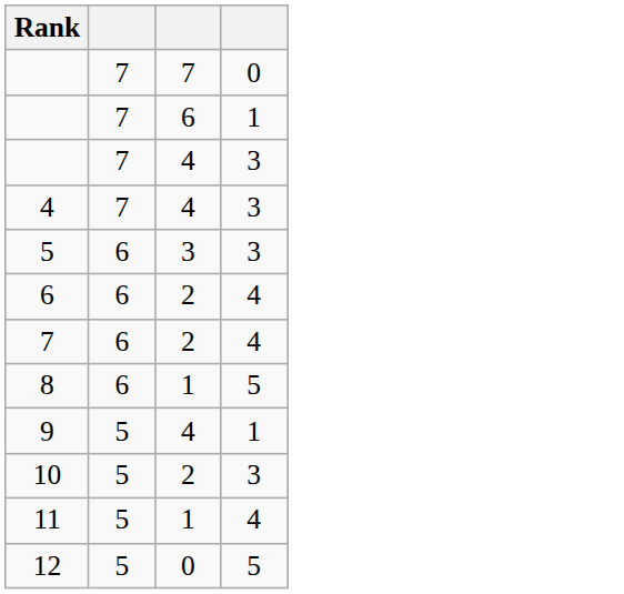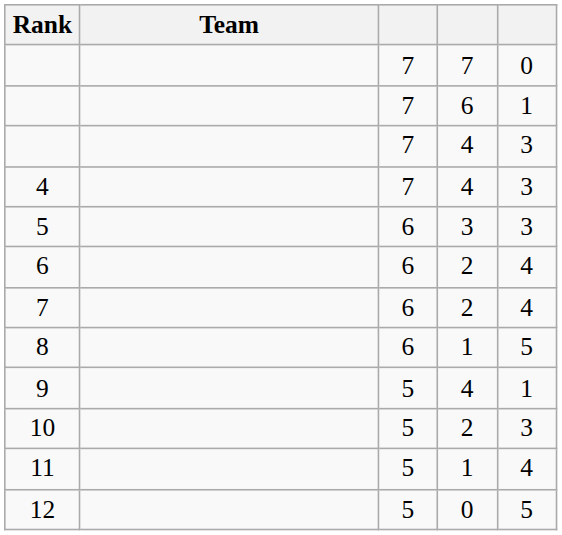 <table class="wikitable" style="text-align: center;">
 <tr>
 <th width=40>Rank</th>
+<th width=180>Team</th>
 <th width=30></th>
 <th width=30></th>
 <th width=30></th>
 </tr>
 <tr>
 <td></td>
+<td align=left></td>
 <td>7</td>
 <td>7</td>
 <td>0</td>
 </tr>
 <tr>
 <td></td>
+<td align=left></td>
 <td>7</td>
 <td>6</td>
 <td>1</td>
 </tr>
 <tr>
 <td></td>
+<td align=left></td>
 <td>7</td>
 <td>4</td>
 <td>3</td>
 </tr>
 <tr>
 <td>4</td>
+<td align=left></td>
 <td>7</td>
 <td>4</td>
 <td>3</td>
 </tr>
 <tr>
 <td>5</td>
+<td align=left></td>
 <td>6</td>
 <td>3</td>
 <td>3</td>
 </tr>
 <tr>
 <td>6</td>
+<td align=left></td>
 <td>6</td>
 <td>2</td>
 <td>4</td>
 </tr>
 <tr>
 <td>7</td>
+<td align=left></td>
 <td>6</td>
 <td>2</td>
 <td>4</td>
 </tr>
 <tr>
 <td>8</td>
+<td align=left></td>
 <td>6</td>
 <td>1</td>
 <td>5</td>
 </tr>
 <tr>
 <td>9</td>
+<td align=left></td>
 <td>5</td>
 <td>4</td>
 <td>1</td>
 </tr>
 <tr>
 <td>10</td>
+<td align=left></td>
 <td>5</td>
 <td>2</td>
 <td>3</td>
 </tr>
 <tr>
 <td>11</td>
+<td align=left></td>
 <td>5</td>
 <td>1</td>
 <td>4</td>
 </tr>
 <tr>
 <td>12</td>
+<td align=left></td>
 <td>5</td>
 <td>0</td>
 <td>5</td>
 </tr>
 </table>
